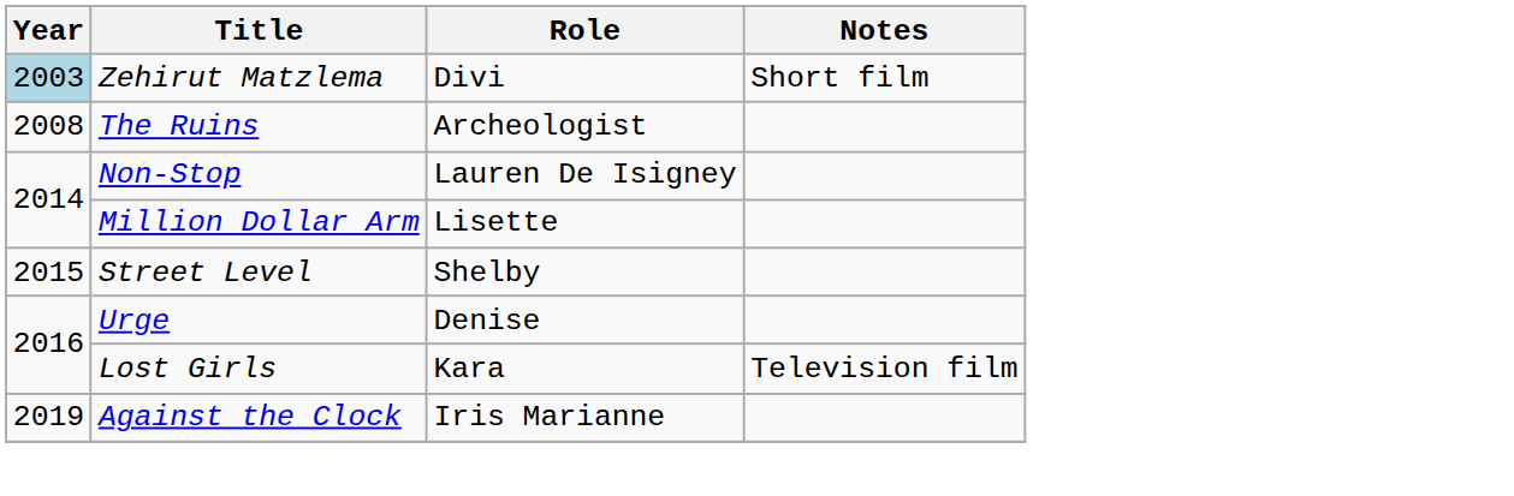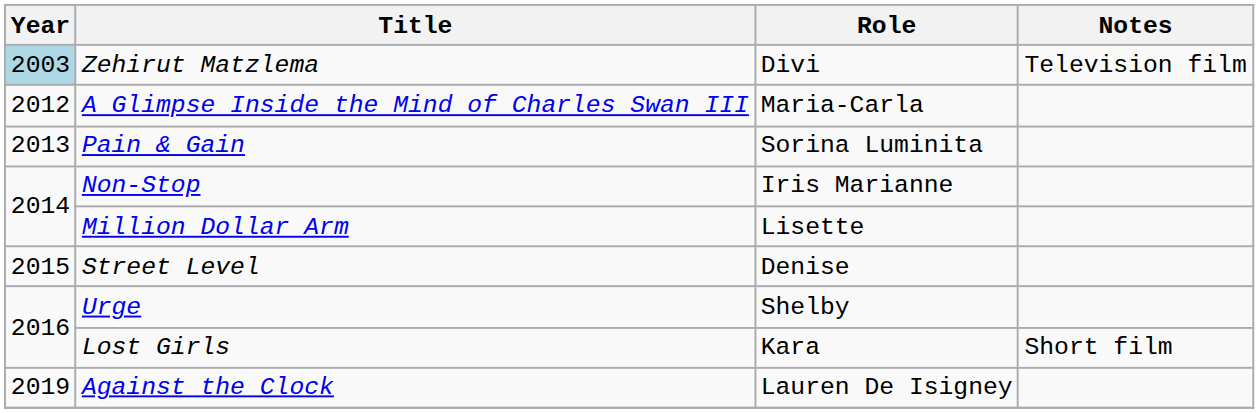 <table class="wikitable sortable">
 <tr>
 <th>Year</th>
 <th>Title</th>
 <th>Role</th>
 <th class="unsortable">Notes</th>
 </tr>
 <tr>
 <td style="background: lightblue;">2003</td>
 <td><em>Zehirut Matzlema</em></td>
 <td>Divi</td>
-<td>Short film</td>
+<td>Television film</td>
 </tr>
 <tr>
-<td>2008</td>
-<td><em><a href='#'>The Ruins</a></em></td>
-<td>Archeologist</td>
+<td>2012</td>
+<td><em><a href='#'>A Glimpse Inside the Mind of Charles Swan III</a></em></td>
+<td>Maria-Carla</td>
+<td></td>
+</tr>
+<tr>
+<td>2013</td>
+<td><em><a href='#'>Pain & Gain</a></em></td>
+<td>Sorina Luminita</td>
 <td></td>
 </tr>
 <tr>
 <td rowspan=2>2014</td>
 <td><em><a href='#'>Non-Stop</a></em></td>
-<td>Lauren De Isigney</td>
+<td>Iris Marianne</td>
 <td></td>
 </tr>
 <tr>
 <td><em><a href='#'>Million Dollar Arm</a></em></td>
 <td>Lisette</td>
 <td></td>
 </tr>
 <tr>
 <td>2015</td>
 <td><em>Street Level</em></td>
-<td>Shelby</td>
+<td>Denise</td>
 <td></td>
 </tr>
 <tr>
 <td rowspan=2>2016</td>
 <td><em><a href='#'>Urge</a></em></td>
-<td>Denise</td>
+<td>Shelby</td>
 <td></td>
 </tr>
 <tr>
 <td><em>Lost Girls</em></td>
 <td>Kara</td>
-<td>Television film</td>
+<td>Short film</td>
 </tr>
 <tr>
 <td>2019</td>
 <td><em><a href='#'>Against the Clock</a></em></td>
-<td>Iris Marianne</td>
+<td>Lauren De Isigney</td>
 <td></td>
 </tr>
 <tr>
 </tr>
 </table>
